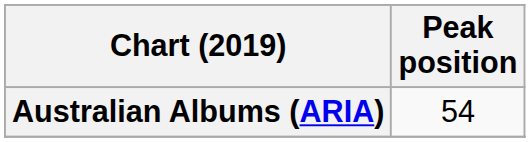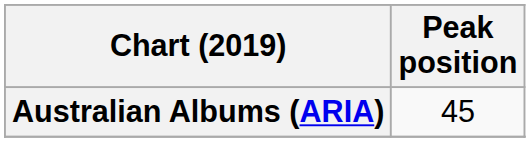 <table class="wikitable sortable plainrowheaders" style="text-align:center">
 <tr>
 <th scope="col">Chart (2019)</th>
 <th scope="col">Peak<br>position</th>
 </tr>
 <tr>
 <th scope="row">Australian Albums (<a href='#'>ARIA</a>)</th>
-<td>54</td>
+<td>45</td>
 </tr>
 <tr>
 </tr>
 <tr>
 </tr>
 <tr>
 </tr>
 <tr>
 </tr>
 </table>
